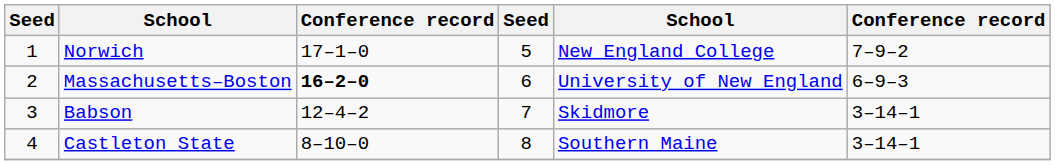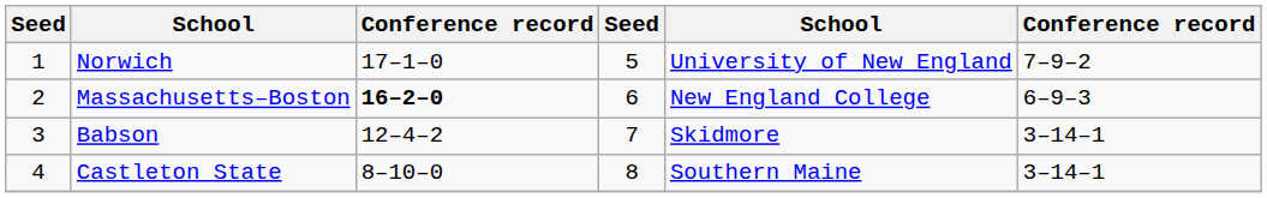 <table class="wikitable">
 <tr>
 <th>Seed</th>
 <th>School</th>
 <th>Conference record</th>
 <th>Seed</th>
 <th>School</th>
 <th>Conference record</th>
 </tr>
 <tr>
 <td align=center>1</td>
 <td><a href='#'>Norwich</a></td>
 <td>17–1–0</td>
 <td align=center>5</td>
-<td><a href='#'>New England College</a></td>
+<td><a href='#'>University of New England</a></td>
 <td>7–9–2</td>
 </tr>
 <tr>
 <td align=center>2</td>
 <td><a href='#'>Massachusetts–Boston</a></td>
 <td><strong>16–2–0</strong></td>
 <td align=center>6</td>
-<td><a href='#'>University of New England</a></td>
+<td><a href='#'>New England College</a></td>
 <td>6–9–3</td>
 </tr>
 <tr>
 <td align=center>3</td>
 <td><a href='#'>Babson</a></td>
 <td>12–4–2</td>
 <td align=center>7</td>
 <td><a href='#'>Skidmore</a></td>
 <td>3–14–1</td>
 </tr>
 <tr>
 <td align=center>4</td>
 <td><a href='#'>Castleton State</a></td>
 <td>8–10–0</td>
 <td align=center>8</td>
 <td><a href='#'>Southern Maine</a></td>
 <td>3–14–1</td>
 </tr>
 <tr>
 </tr>
 </table>
